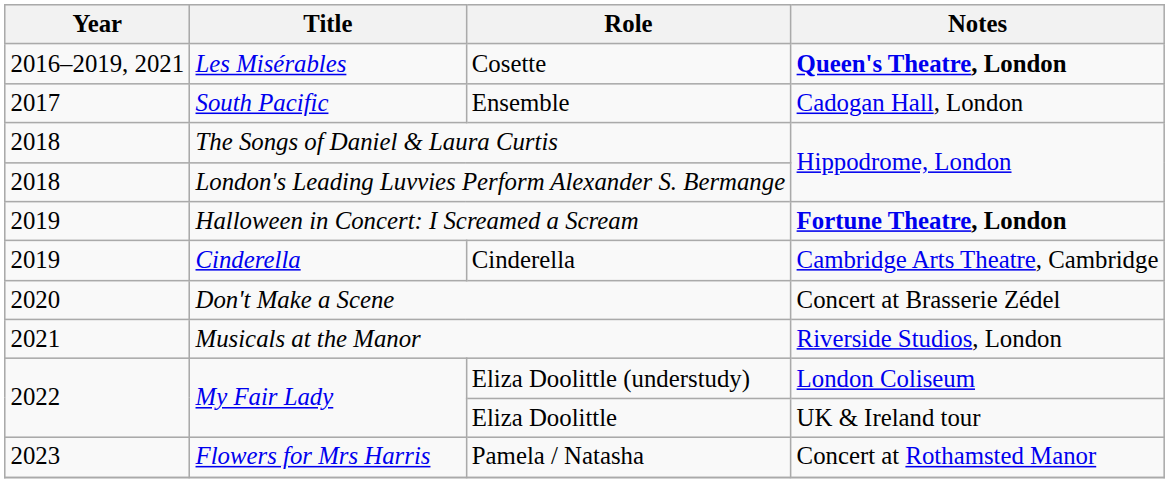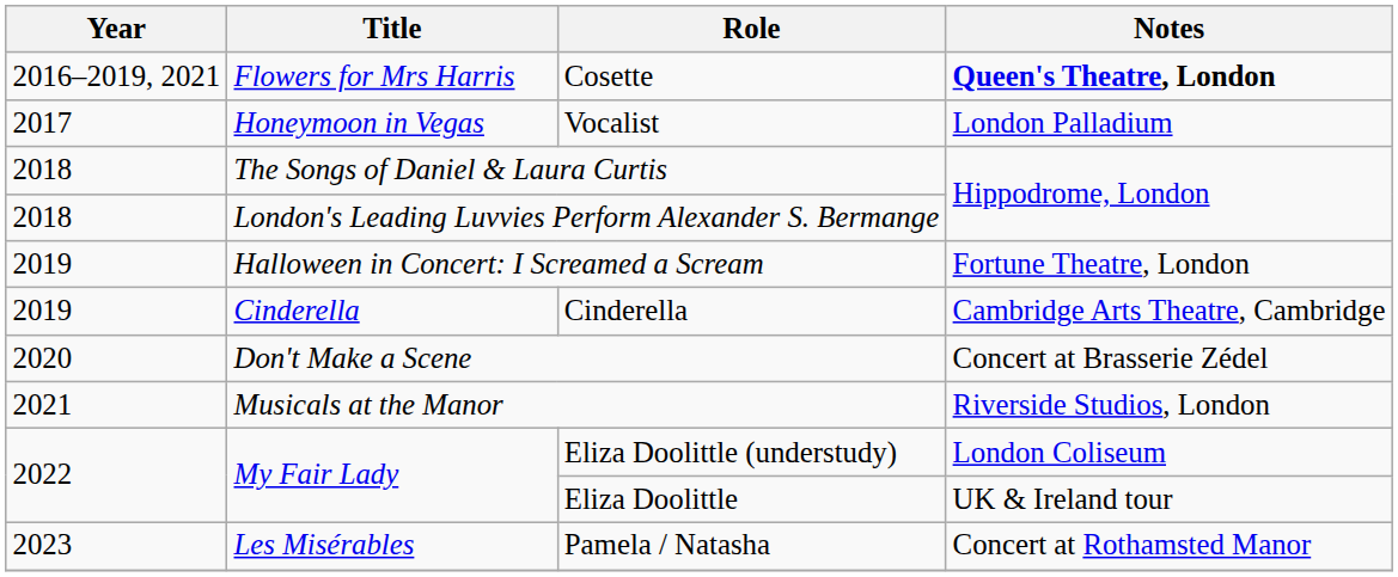 <table class="wikitable sortable">
 <tr>
 <th>Year</th>
 <th>Title</th>
 <th>Role</th>
 <th class="unsortable">Notes</th>
 </tr>
 <tr>
 <td>2016–2019, 2021</td>
-<td><em><a href='#'>Les Misérables</a></em></td>
+<td><em><a href='#'>Flowers for Mrs Harris</a></em></td>
 <td>Cosette</td>
 <td><strong><a href='#'>Queen's Theatre</a>, London</strong></td>
 </tr>
 <tr>
 <td>2017</td>
-<td><em><a href='#'>South Pacific</a></em></td>
-<td>Ensemble</td>
-<td><a href='#'>Cadogan Hall</a>, London</td>
+<td><em><a href='#'>Honeymoon in Vegas</a></em></td>
+<td>Vocalist</td>
+<td><a href='#'>London Palladium</a></td>
 </tr>
 <tr>
 <td>2018</td>
 <td colspan="2"><em>The Songs of Daniel & Laura Curtis</em></td>
 <td rowspan="2"><a href='#'>Hippodrome, London</a></td>
 </tr>
 <tr>
 <td>2018</td>
 <td colspan="2"><em>London's Leading Luvvies Perform Alexander S. Bermange</em></td>
 </tr>
 <tr>
 <td>2019</td>
 <td colspan="2"><em>Halloween in Concert: I Screamed a Scream</em></td>
-<td><strong><a href='#'>Fortune Theatre</a>, London</strong></td>
+<td><a href='#'>Fortune Theatre</a>, London</td>
 </tr>
 <tr>
 <td>2019</td>
 <td><em><a href='#'>Cinderella</a></em></td>
 <td>Cinderella</td>
 <td><a href='#'>Cambridge Arts Theatre</a>, Cambridge</td>
 </tr>
 <tr>
 <td>2020</td>
 <td colspan="2"><em>Don't Make a Scene</em></td>
 <td>Concert at Brasserie Zédel</td>
 </tr>
 <tr>
 <td>2021</td>
 <td colspan="2"><em>Musicals at the Manor</em></td>
 <td><a href='#'>Riverside Studios</a>, London</td>
 </tr>
 <tr>
 <td rowspan="2">2022</td>
 <td rowspan="2"><em><a href='#'>My Fair Lady</a></em></td>
 <td>Eliza Doolittle (understudy)</td>
 <td><a href='#'>London Coliseum</a></td>
 </tr>
 <tr>
 <td>Eliza Doolittle</td>
 <td>UK & Ireland tour</td>
 </tr>
 <tr>
 <td>2023</td>
-<td><em><a href='#'>Flowers for Mrs Harris</a></em></td>
+<td><em><a href='#'>Les Misérables</a></em></td>
 <td>Pamela / Natasha</td>
 <td>Concert at <a href='#'>Rothamsted Manor</a></td>
 </tr>
 <tr>
 </tr>
 </table>
